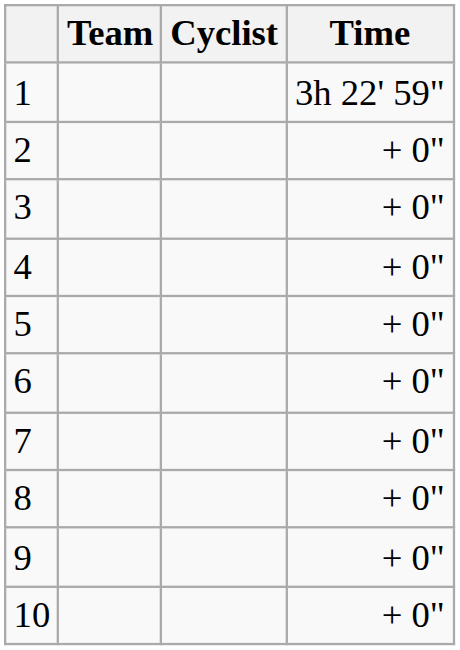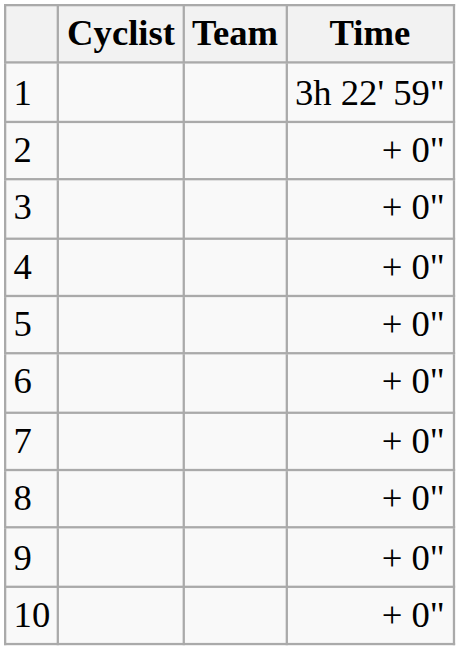 <table class="wikitable">
 <tr>
 <th></th>
+<th>Cyclist</th>
 <th>Team</th>
-<th>Cyclist</th>
 <th>Time</th>
 </tr>
 <tr>
 <td>1</td>
 <td></td>
 <td></td>
 <td align="right">3h 22' 59"</td>
 </tr>
 <tr>
 <td>2</td>
 <td></td>
 <td></td>
 <td align="right">+ 0"</td>
 </tr>
 <tr>
 <td>3</td>
+<td> </td>
 <td></td>
-<td> </td>
 <td align="right">+ 0"</td>
 </tr>
 <tr>
 <td>4</td>
 <td></td>
 <td></td>
 <td align="right">+ 0"</td>
 </tr>
 <tr>
 <td>5</td>
 <td></td>
 <td></td>
 <td align="right">+ 0"</td>
 </tr>
 <tr>
 <td>6</td>
 <td></td>
 <td></td>
 <td align="right">+ 0"</td>
 </tr>
 <tr>
 <td>7</td>
 <td></td>
 <td></td>
 <td align="right">+ 0"</td>
 </tr>
 <tr>
 <td>8</td>
 <td></td>
 <td></td>
 <td align="right">+ 0"</td>
 </tr>
 <tr>
 <td>9</td>
 <td></td>
 <td></td>
 <td align="right">+ 0"</td>
 </tr>
 <tr>
 <td>10</td>
 <td></td>
 <td></td>
 <td align="right">+ 0"</td>
 </tr>
 </table>
